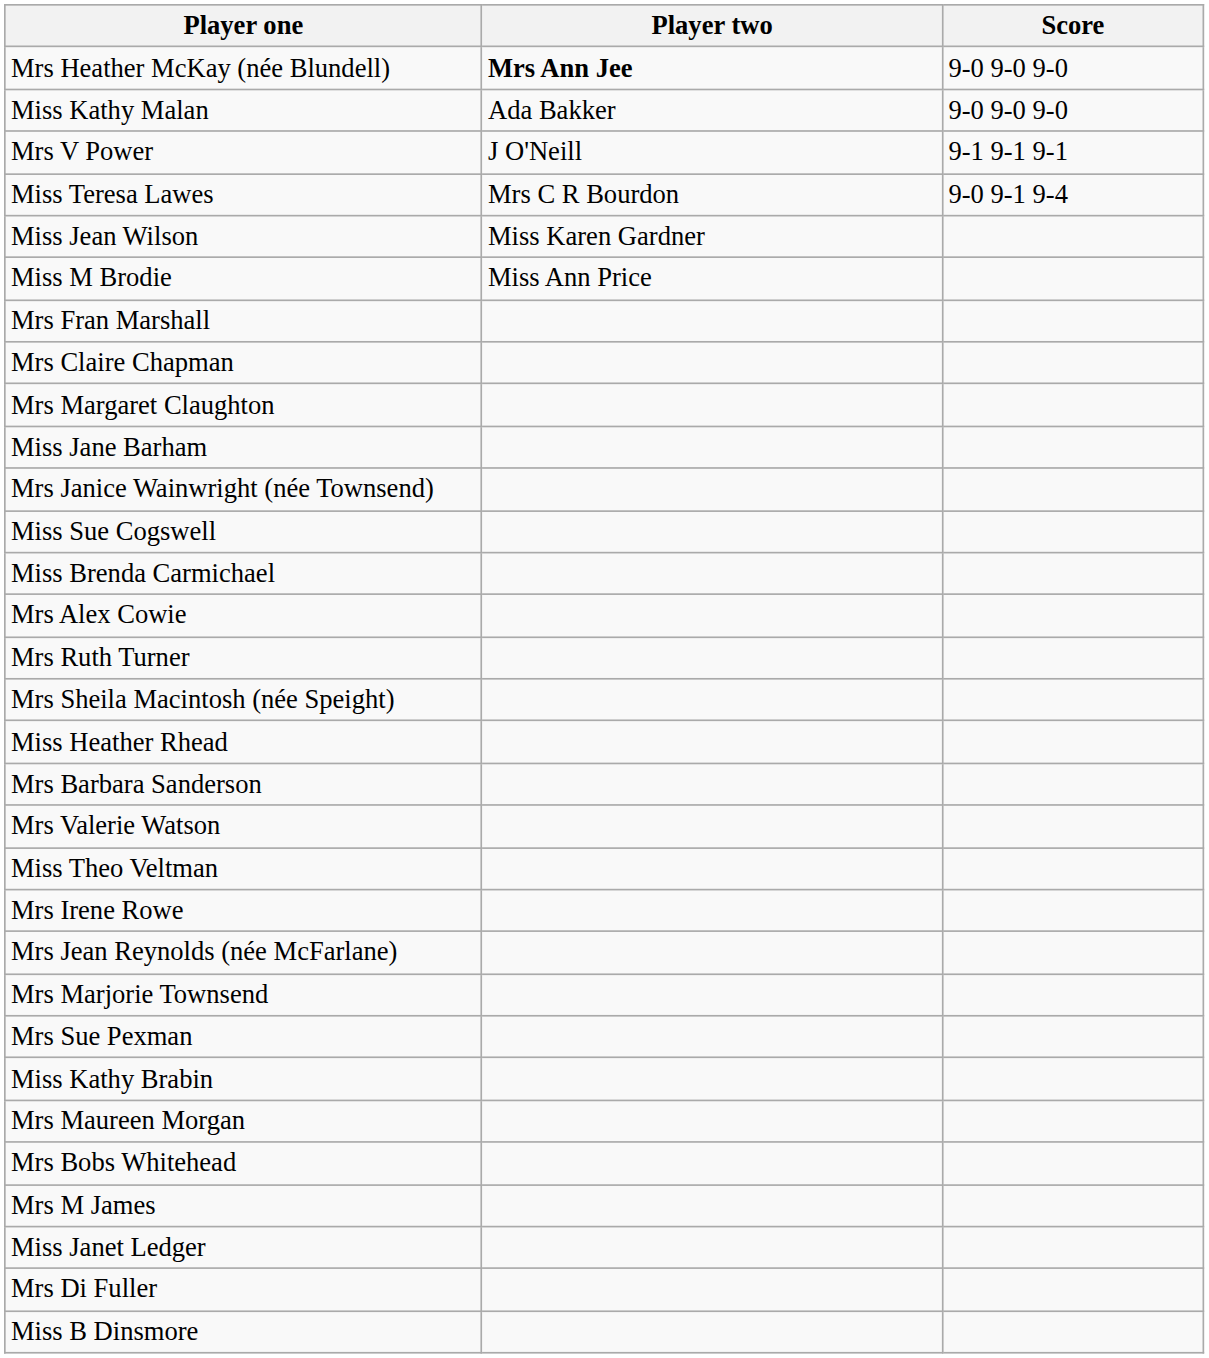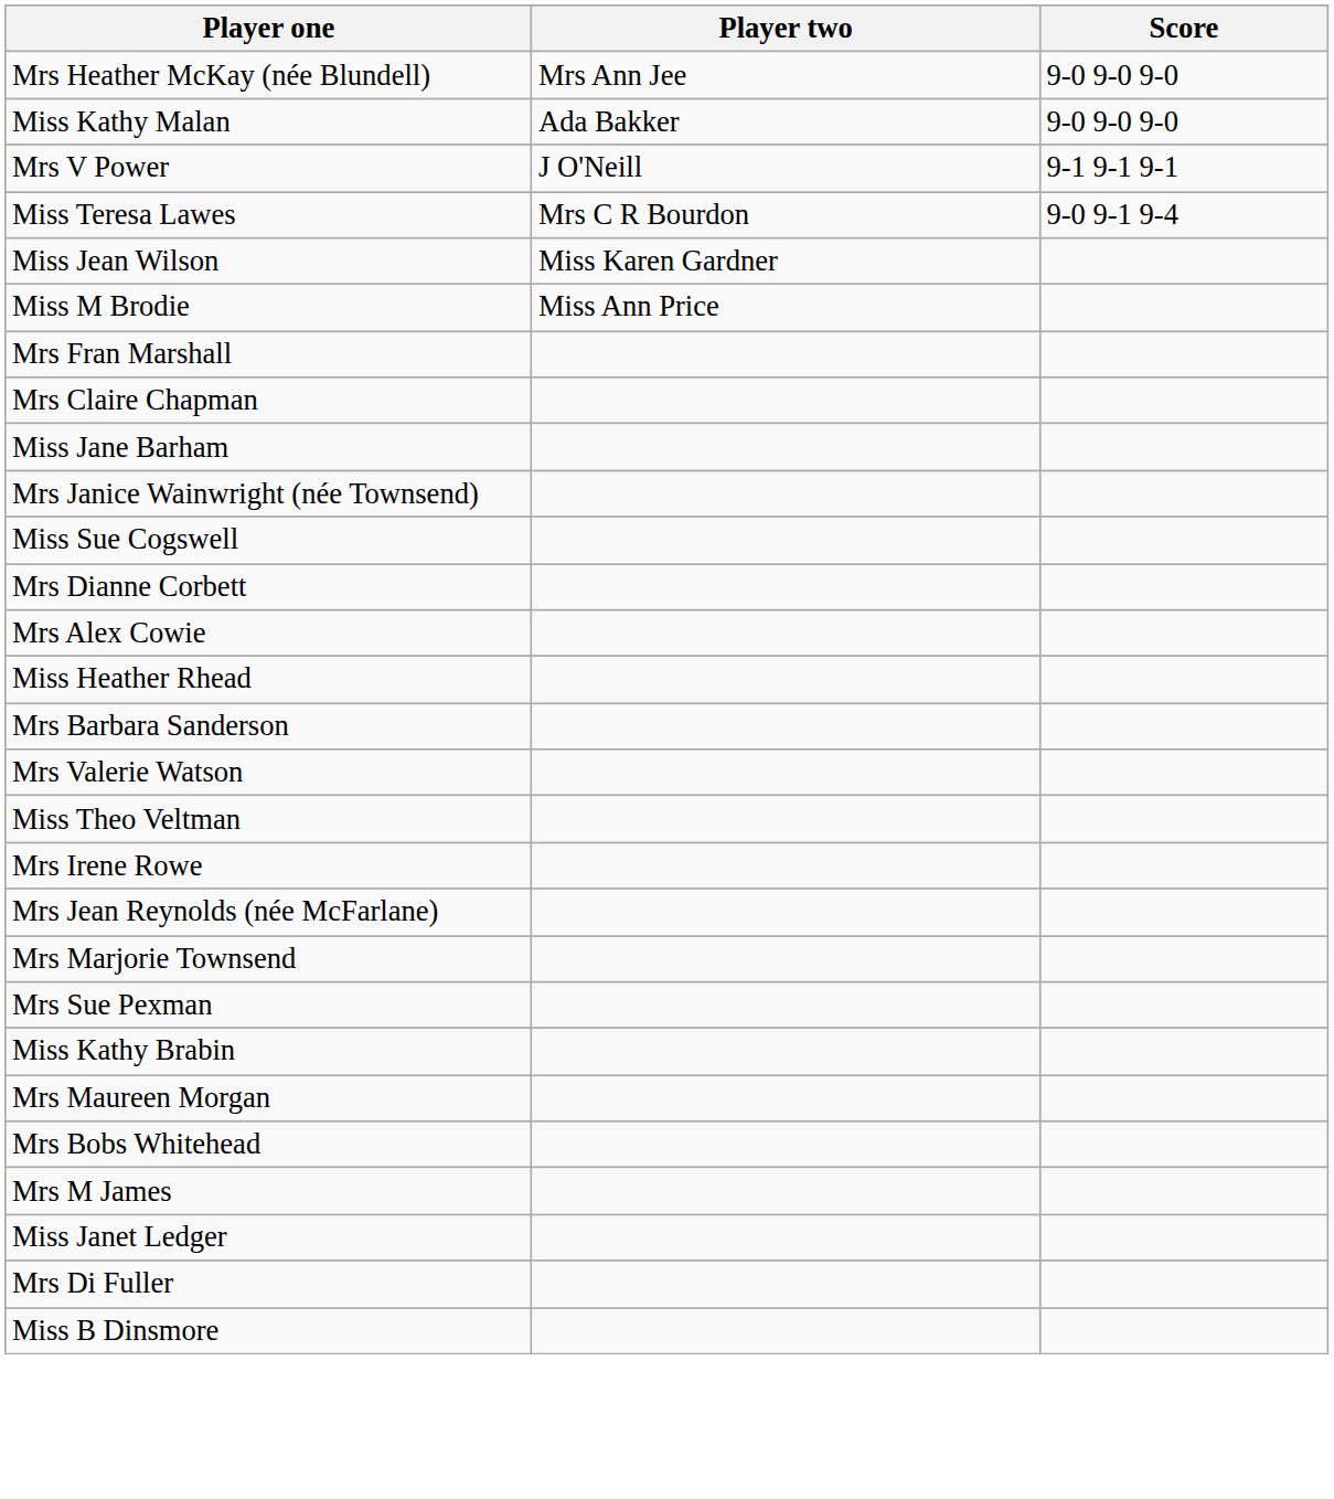 <table class="wikitable">
 <tr>
 <th width=280>Player one</th>
 <th width=270>Player two</th>
 <th width=150>Score</th>
 </tr>
 <tr>
 <td> Mrs Heather McKay (née Blundell)</td>
-<td><strong> Mrs Ann Jee</strong></td>
+<td> Mrs Ann Jee</td>
 <td>9-0 9-0 9-0</td>
 </tr>
 <tr>
 <td> Miss Kathy Malan</td>
 <td> Ada Bakker</td>
 <td>9-0 9-0 9-0</td>
 </tr>
 <tr>
 <td> Mrs V Power</td>
 <td> J O'Neill</td>
 <td>9-1 9-1 9-1</td>
 </tr>
 <tr>
 <td> Miss Teresa Lawes</td>
 <td> Mrs C R Bourdon</td>
 <td>9-0 9-1 9-4</td>
 </tr>
 <tr>
 <td> Miss Jean Wilson</td>
 <td> Miss Karen Gardner</td>
 <td></td>
 </tr>
 <tr>
 <td> Miss M Brodie</td>
 <td> Miss Ann Price</td>
 <td></td>
 </tr>
 <tr>
 <td> Mrs Fran Marshall</td>
 <td></td>
 <td></td>
 </tr>
 <tr>
 <td> Mrs Claire Chapman</td>
 <td></td>
 <td></td>
 </tr>
 <tr>
-<td> Mrs Margaret Claughton</td>
-<td></td>
-<td></td>
-</tr>
-<tr>
 <td> Miss Jane Barham</td>
 <td></td>
 <td></td>
 </tr>
 <tr>
 <td> Mrs Janice Wainwright (née Townsend)</td>
 <td></td>
 <td></td>
 </tr>
 <tr>
 <td> Miss Sue Cogswell</td>
 <td></td>
 <td></td>
 </tr>
 <tr>
-<td> Miss Brenda Carmichael</td>
+<td> Mrs Dianne Corbett</td>
 <td></td>
 <td></td>
 </tr>
 <tr>
 <td> Mrs Alex Cowie</td>
-<td></td>
-<td></td>
-</tr>
-<tr>
-<td> Mrs Ruth Turner</td>
-<td></td>
-<td></td>
-</tr>
-<tr>
-<td> Mrs Sheila Macintosh (née Speight)</td>
 <td></td>
 <td></td>
 </tr>
 <tr>
 <td> Miss Heather Rhead</td>
 <td></td>
 <td></td>
 </tr>
 <tr>
 <td> Mrs Barbara Sanderson</td>
 <td></td>
 <td></td>
 </tr>
 <tr>
 <td> Mrs Valerie Watson</td>
 <td></td>
 <td></td>
 </tr>
 <tr>
 <td> Miss Theo Veltman</td>
 <td></td>
 <td></td>
 </tr>
 <tr>
 <td> Mrs Irene Rowe</td>
 <td></td>
 <td></td>
 </tr>
 <tr>
 <td> Mrs Jean Reynolds (née McFarlane)</td>
 <td></td>
 <td></td>
 </tr>
 <tr>
 <td> Mrs Marjorie Townsend</td>
 <td></td>
 <td></td>
 </tr>
 <tr>
 <td> Mrs Sue Pexman</td>
 <td></td>
 <td></td>
 </tr>
 <tr>
 <td> Miss Kathy Brabin</td>
 <td></td>
 <td></td>
 </tr>
 <tr>
 <td> Mrs Maureen Morgan</td>
 <td></td>
 <td></td>
 </tr>
 <tr>
 <td> Mrs Bobs Whitehead</td>
 <td></td>
 <td></td>
 </tr>
 <tr>
 <td> Mrs M James</td>
 <td></td>
 <td></td>
 </tr>
 <tr>
 <td> Miss Janet Ledger</td>
 <td></td>
 <td></td>
 </tr>
 <tr>
 <td> Mrs Di Fuller</td>
 <td></td>
 <td></td>
 </tr>
 <tr>
 <td> Miss B Dinsmore</td>
 <td></td>
 <td></td>
 </tr>
 </table>
